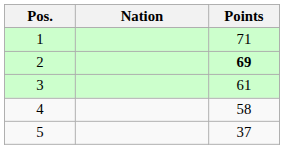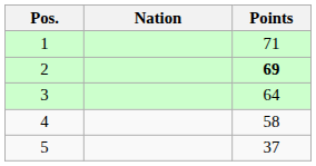 <table class="wikitable gauche" cellspacing="1" style="width:300px;">
 <tr style="background:#efefef; text-align:center;">
 <th style="width:70px;">Pos.</th>
 <th>Nation</th>
 <th style="width:70px;">Points</th>
 </tr>
 <tr style="vertical-align:top; text-align:center; background:#ccffcc;">
 <td>1</td>
 <td style="text-align:left;"></td>
 <td>71</td>
 </tr>
 <tr style="vertical-align:top; text-align:center; background:#ccffcc;">
 <td>2</td>
 <td style="text-align:left;"></td>
 <td><strong>69</strong></td>
 </tr>
 <tr style="vertical-align:top; text-align:center; background:#ccffcc;">
 <td>3</td>
 <td style="text-align:left;"></td>
-<td>61</td>
+<td>64</td>
 </tr>
 <tr style="vertical-align:top; text-align:center;">
 <td>4</td>
 <td style="text-align:left;"></td>
 <td>58</td>
 </tr>
 <tr style="vertical-align:top; text-align:center;">
 <td>5</td>
 <td style="text-align:left;"></td>
 <td>37</td>
 </tr>
 </table>
